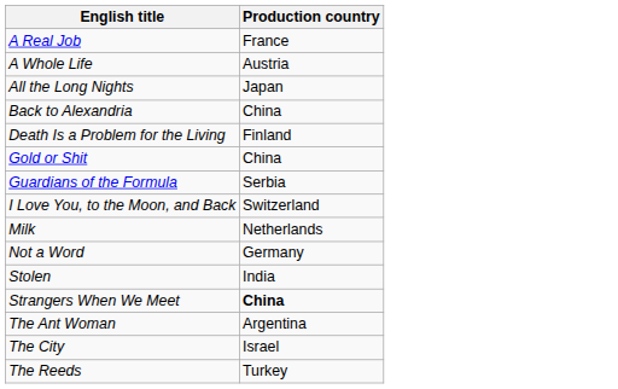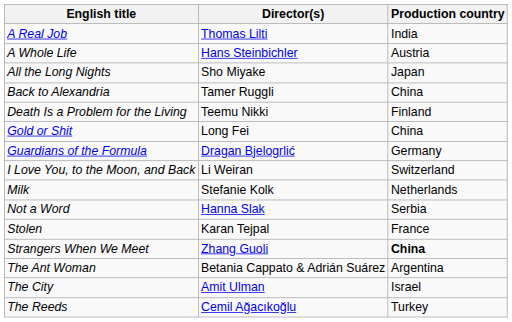 <table class="wikitable">
 <tr>
 <th>English title</th>
+<th>Director(s)</th>
 <th>Production country</th>
 </tr>
 <tr>
 <td><em><a href='#'>A Real Job</a></em></td>
-<td>France</td>
+<td><a href='#'>Thomas Lilti</a></td>
+<td>India</td>
 </tr>
 <tr>
 <td><em>A Whole Life</em></td>
+<td><a href='#'>Hans Steinbichler</a></td>
 <td>Austria</td>
 </tr>
 <tr>
 <td><em>All the Long Nights</em></td>
+<td>Sho Miyake</td>
 <td>Japan</td>
 </tr>
 <tr>
 <td><em>Back to Alexandria</em></td>
+<td>Tamer Ruggli</td>
 <td>China</td>
 </tr>
 <tr>
 <td><em>Death Is a Problem for the Living</em></td>
+<td>Teemu Nikki</td>
 <td>Finland</td>
 </tr>
 <tr>
 <td><em><a href='#'>Gold or Shit</a></em></td>
+<td>Long Fei</td>
 <td>China</td>
 </tr>
 <tr>
 <td><em><a href='#'>Guardians of the Formula</a></em></td>
-<td>Serbia</td>
+<td><a href='#'>Dragan Bjelogrlić</a></td>
+<td>Germany</td>
 </tr>
 <tr>
 <td><em>I Love You, to the Moon, and Back</em></td>
+<td>Li Weiran</td>
 <td>Switzerland</td>
 </tr>
 <tr>
 <td><em>Milk</em></td>
+<td>Stefanie Kolk</td>
 <td>Netherlands</td>
 </tr>
 <tr>
 <td><em>Not a Word</em></td>
-<td>Germany</td>
+<td><a href='#'>Hanna Slak</a></td>
+<td>Serbia</td>
 </tr>
 <tr>
 <td><em>Stolen</em></td>
-<td>India</td>
+<td>Karan Tejpal</td>
+<td>France</td>
 </tr>
 <tr>
 <td><em>Strangers When We Meet</em></td>
+<td><a href='#'>Zhang Guoli</a></td>
 <td><strong>China</strong></td>
 </tr>
 <tr>
 <td><em>The Ant Woman</em></td>
+<td>Betania Cappato & Adrián Suárez</td>
 <td>Argentina</td>
 </tr>
 <tr>
 <td><em>The City</em></td>
+<td><a href='#'>Amit Ulman</a></td>
 <td>Israel</td>
 </tr>
 <tr>
 <td><em>The Reeds</em></td>
+<td><a href='#'>Cemil Ağacıkoğlu</a></td>
 <td>Turkey</td>
 </tr>
 </table>
